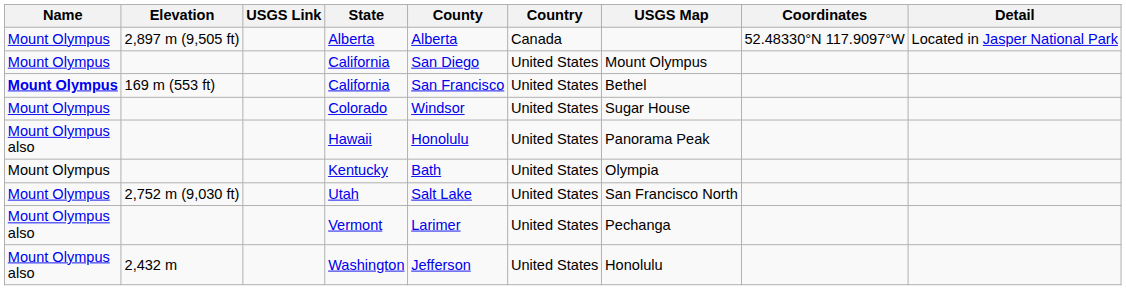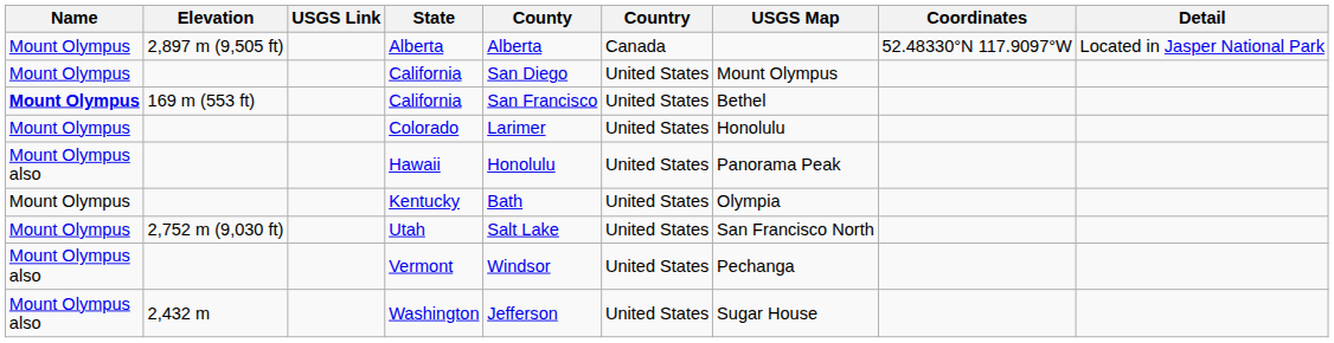 <table class="wikitable">
 <tr>
 <th>Name</th>
 <th>Elevation</th>
 <th>USGS Link</th>
 <th>State</th>
 <th>County</th>
 <th>Country</th>
 <th>USGS Map</th>
 <th>Coordinates</th>
 <th>Detail</th>
 </tr>
 <tr>
 <td><a href='#'>Mount Olympus</a></td>
 <td>2,897 m (9,505 ft)</td>
 <td></td>
 <td><a href='#'>Alberta</a></td>
 <td><a href='#'>Alberta</a></td>
 <td>Canada</td>
 <td></td>
 <td>52.48330°N 117.9097°W</td>
 <td>Located in <a href='#'>Jasper National Park</a></td>
 </tr>
 <tr>
 <td><a href='#'>Mount Olympus</a></td>
 <td></td>
 <td></td>
 <td><a href='#'>California</a></td>
 <td><a href='#'>San Diego</a></td>
 <td>United States</td>
 <td>Mount Olympus</td>
 <td></td>
 <td></td>
 </tr>
 <tr>
 <td><strong><a href='#'>Mount Olympus</a></strong></td>
 <td>169 m (553 ft)</td>
 <td></td>
 <td><a href='#'>California</a></td>
 <td><a href='#'>San Francisco</a></td>
 <td>United States</td>
 <td>Bethel</td>
 <td></td>
 <td></td>
 </tr>
 <tr>
 <td><a href='#'>Mount Olympus</a></td>
 <td></td>
 <td></td>
 <td><a href='#'>Colorado</a></td>
-<td><a href='#'>Windsor</a></td>
+<td><a href='#'>Larimer</a></td>
 <td>United States</td>
-<td>Sugar House</td>
+<td>Honolulu</td>
 <td></td>
 <td></td>
 </tr>
 <tr>
 <td><a href='#'>Mount Olympus</a><br> also </td>
 <td></td>
 <td></td>
 <td><a href='#'>Hawaii</a></td>
 <td><a href='#'>Honolulu</a></td>
 <td>United States</td>
 <td>Panorama Peak</td>
 <td></td>
 <td></td>
 </tr>
 <tr>
 <td>Mount Olympus</td>
 <td></td>
 <td></td>
 <td><a href='#'>Kentucky</a></td>
 <td><a href='#'>Bath</a></td>
 <td>United States</td>
 <td>Olympia</td>
 <td></td>
 <td></td>
 </tr>
 <tr>
 <td><a href='#'>Mount Olympus</a></td>
 <td>2,752 m (9,030 ft)</td>
 <td></td>
 <td><a href='#'>Utah</a></td>
 <td><a href='#'>Salt Lake</a></td>
 <td>United States</td>
 <td>San Francisco North</td>
 <td></td>
 <td></td>
 </tr>
 <tr>
 <td><a href='#'>Mount Olympus</a><br> also </td>
 <td></td>
 <td></td>
 <td><a href='#'>Vermont</a></td>
-<td><a href='#'>Larimer</a></td>
+<td><a href='#'>Windsor</a></td>
 <td>United States</td>
 <td>Pechanga</td>
 <td></td>
 <td></td>
 </tr>
 <tr>
 <td><a href='#'>Mount Olympus</a><br> also </td>
 <td>2,432 m</td>
 <td></td>
 <td><a href='#'>Washington</a></td>
 <td><a href='#'>Jefferson</a></td>
 <td>United States</td>
-<td>Honolulu</td>
+<td>Sugar House</td>
 <td></td>
 <td></td>
 </tr>
 </table>
